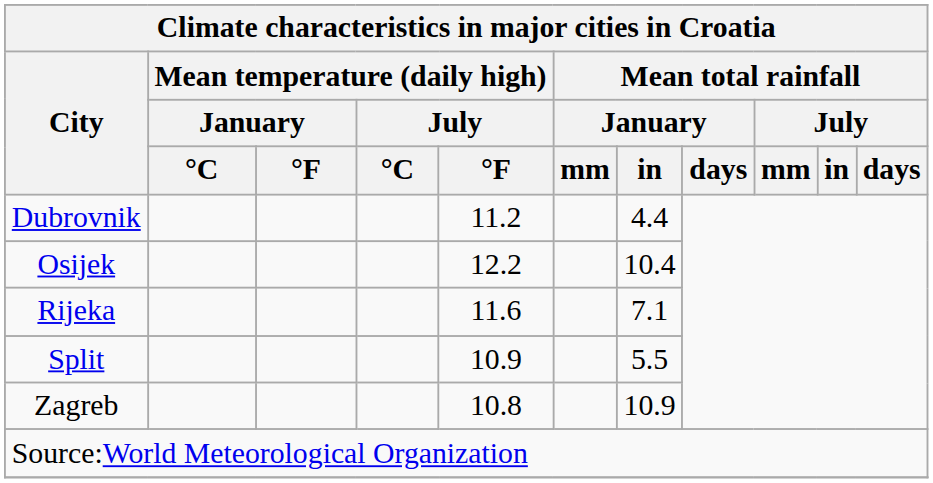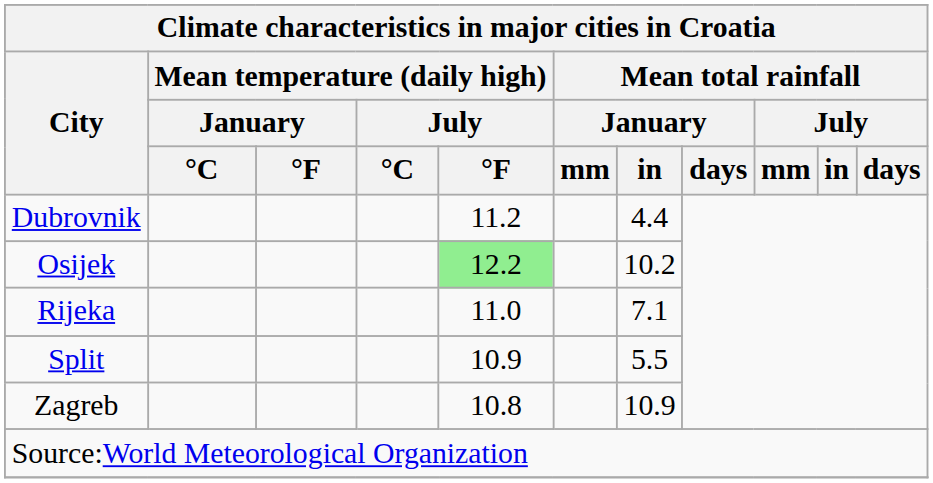 <table class="wikitable">
 <tr>
 <th colspan=11>Climate characteristics in major cities in Croatia</th>
 </tr>
 <tr>
 <th rowspan=3>City</th>
 <th colspan=4>Mean temperature (daily high)</th>
 <th colspan=6>Mean total rainfall</th>
 </tr>
 <tr>
 <th colspan=2>January</th>
 <th colspan=2>July</th>
 <th colspan=3>January</th>
 <th colspan=3>July</th>
 </tr>
 <tr>
 <th>°C</th>
 <th>°F</th>
 <th>°C</th>
 <th>°F</th>
 <th>mm</th>
 <th>in</th>
 <th>days</th>
 <th>mm</th>
 <th>in</th>
 <th>days</th>
 </tr>
 <tr align=center>
 <td><a href='#'>Dubrovnik</a></td>
 <td></td>
 <td></td>
 <td></td>
 <td>11.2</td>
 <td></td>
 <td>4.4</td>
 </tr>
 <tr align=center>
 <td><a href='#'>Osijek</a></td>
 <td></td>
 <td></td>
 <td></td>
-<td>12.2</td>
+<td style="background: lightgreen;">12.2</td>
 <td></td>
-<td>10.4</td>
+<td>10.2</td>
 </tr>
 <tr align=center>
 <td><a href='#'>Rijeka</a></td>
 <td></td>
 <td></td>
 <td></td>
-<td>11.6</td>
+<td>11.0</td>
 <td></td>
 <td>7.1</td>
 </tr>
 <tr align=center>
 <td><a href='#'>Split</a></td>
 <td></td>
 <td></td>
 <td></td>
 <td>10.9</td>
 <td></td>
 <td>5.5</td>
 </tr>
 <tr align=center>
 <td>Zagreb</td>
 <td></td>
 <td></td>
 <td></td>
 <td>10.8</td>
 <td></td>
 <td>10.9</td>
 </tr>
 <tr>
 <td colspan=11>Source:<a href='#'>World Meteorological Organization</a></td>
 </tr>
 <tr>
 </tr>
 </table>
